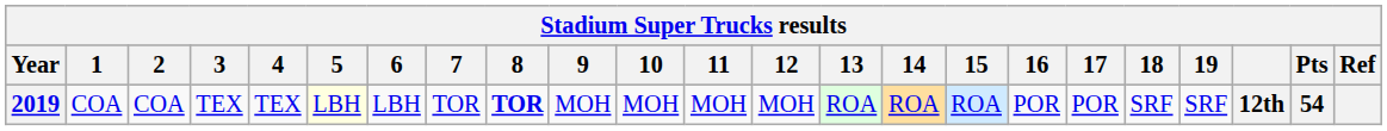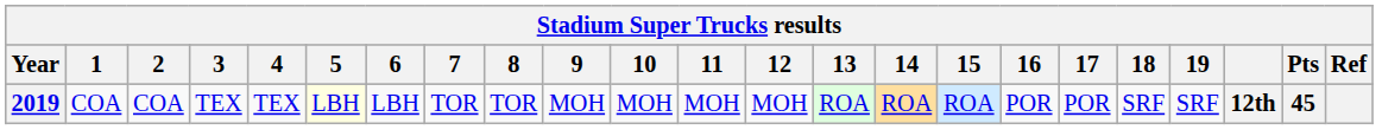 <table class="wikitable" style="text-align:center; font-size:80%">
 <tr>
 <th colspan=45><a href='#'>Stadium Super Trucks</a> results</th>
 </tr>
 <tr>
 <th>Year</th>
 <th>1</th>
 <th>2</th>
 <th>3</th>
 <th>4</th>
 <th>5</th>
 <th>6</th>
 <th>7</th>
 <th>8</th>
 <th>9</th>
 <th>10</th>
 <th>11</th>
 <th>12</th>
 <th>13</th>
 <th>14</th>
 <th>15</th>
 <th>16</th>
 <th>17</th>
 <th>18</th>
 <th>19</th>
 <th></th>
 <th>Pts</th>
 <th>Ref</th>
 </tr>
 <tr>
 <th><a href='#'>2019</a></th>
 <td><a href='#'>COA</a></td>
 <td><a href='#'>COA</a></td>
 <td><a href='#'>TEX</a></td>
 <td><a href='#'>TEX</a></td>
 <td style="background: lightyellow;"><a href='#'>LBH</a></td>
 <td><a href='#'>LBH</a></td>
 <td><a href='#'>TOR</a></td>
-<td><strong><a href='#'>TOR</a></strong></td>
+<td><a href='#'>TOR</a></td>
 <td><a href='#'>MOH</a></td>
 <td><a href='#'>MOH</a></td>
 <td><a href='#'>MOH</a></td>
 <td><a href='#'>MOH</a></td>
 <td style="background:#DFFFDF;"><a href='#'>ROA</a><br></td>
 <td style="background:#FFDF9F;"><a href='#'>ROA</a><br></td>
 <td style="background:#CFEAFF;"><a href='#'>ROA</a><br></td>
 <td><a href='#'>POR</a></td>
 <td><a href='#'>POR</a></td>
 <td><a href='#'>SRF</a></td>
 <td><a href='#'>SRF</a></td>
 <th>12th</th>
-<th>54</th>
+<th>45</th>
 <th></th>
 </tr>
 </table>
